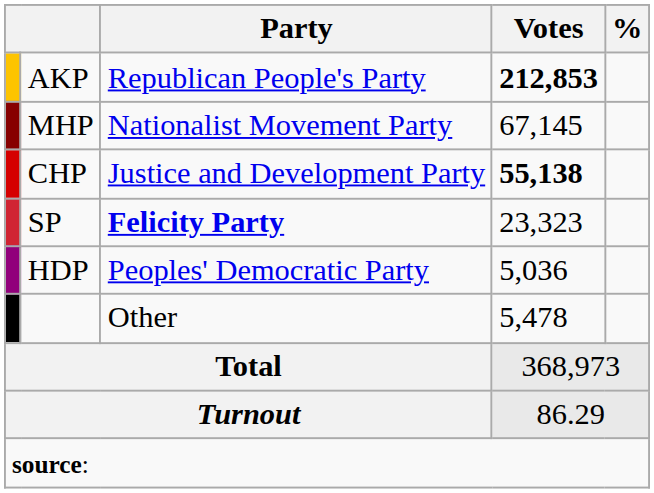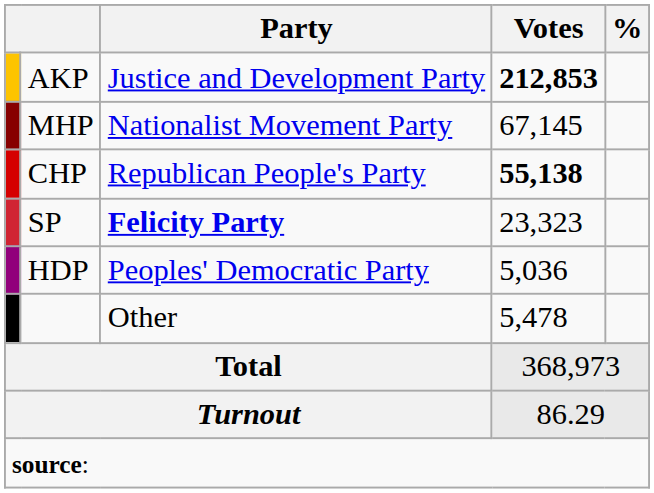 <table class="wikitable">
 <tr>
 <th colspan="2" align="center"></th>
 <th align="center">Party</th>
 <th align="center">Votes</th>
 <th align="center">%</th>
 </tr>
 <tr align="left">
 <td bgcolor="#FDC400" width="1"></td>
 <td>AKP</td>
-<td><a href='#'>Republican People's Party</a></td>
+<td><a href='#'>Justice and Development Party</a></td>
 <td><strong>212,853</strong></td>
 <td><strong></strong></td>
 </tr>
 <tr align="left">
 <td bgcolor="#870000" width="1"></td>
 <td>MHP</td>
 <td><a href='#'>Nationalist Movement Party</a></td>
 <td>67,145</td>
 <td></td>
 </tr>
 <tr align="left">
 <td bgcolor="#d50000" width="1"></td>
 <td>CHP</td>
-<td><a href='#'>Justice and Development Party</a></td>
+<td><a href='#'>Republican People's Party</a></td>
 <td><strong>55,138</strong></td>
 <td></td>
 </tr>
 <tr align="left">
 <td bgcolor="#D02433" width="1"></td>
 <td>SP</td>
 <td><strong><a href='#'>Felicity Party</a></strong></td>
 <td>23,323</td>
 <td></td>
 </tr>
 <tr align="left">
 <td bgcolor="#91007B" width="1"></td>
 <td>HDP</td>
 <td><a href='#'>Peoples' Democratic Party</a></td>
 <td>5,036</td>
 <td></td>
 </tr>
 <tr align="left">
 <td bgcolor=" " width="1"></td>
 <td></td>
 <td>Other</td>
 <td>5,478</td>
 <td></td>
 </tr>
 <tr align="left" style="background-color:#E9E9E9">
 <th colspan="3" align="center"><strong>Total</strong></th>
 <td colspan="5" align="center">368,973</td>
 </tr>
 <tr align="left" style="background-color:#E9E9E9">
 <th colspan="3" align="center"><em>Turnout</em></th>
 <td colspan="5" align="center">86.29</td>
 </tr>
 <tr>
 <td colspan="9" align="left"><small><strong>source</strong>: </small></td>
 </tr>
 </table>
